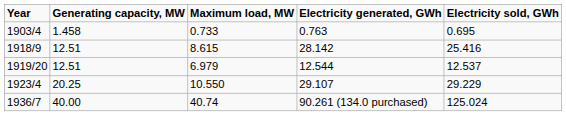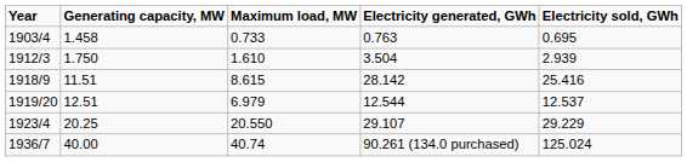 <table class="wikitable">
 <tr>
 <td><strong>Year</strong></td>
 <td><strong>Generating  capacity, MW</strong></td>
 <td><strong>Maximum  load, MW</strong></td>
 <td><strong>Electricity  generated, GWh</strong></td>
 <td><strong>Electricity  sold, GWh</strong></td>
 </tr>
 <tr>
 <td>1903/4</td>
 <td>1.458</td>
 <td>0.733</td>
 <td>0.763</td>
 <td>0.695</td>
 </tr>
 <tr>
+<td>1912/3</td>
+<td>1.750</td>
+<td>1.610</td>
+<td>3.504</td>
+<td>2.939</td>
+</tr>
+<tr>
 <td>1918/9</td>
-<td>12.51</td>
+<td>11.51</td>
 <td>8.615</td>
 <td>28.142</td>
 <td>25.416</td>
 </tr>
 <tr>
 <td>1919/20</td>
 <td>12.51</td>
 <td>6.979</td>
 <td>12.544</td>
 <td>12.537</td>
 </tr>
 <tr>
 <td>1923/4</td>
 <td>20.25</td>
-<td>10.550</td>
+<td>20.550</td>
 <td>29.107</td>
 <td>29.229</td>
 </tr>
 <tr>
 <td>1936/7</td>
 <td>40.00</td>
 <td>40.74</td>
 <td>90.261 (134.0 purchased)</td>
 <td>125.024</td>
 </tr>
 </table>
